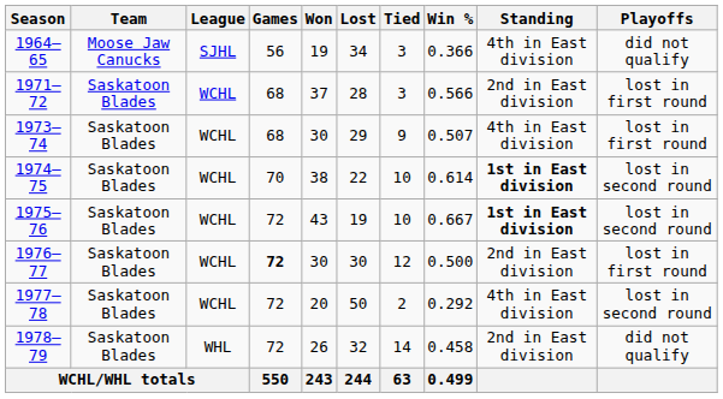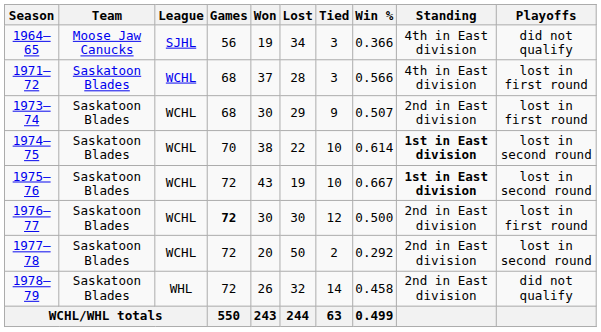 <table class="wikitable">
 <tr>
 <th>Season</th>
 <th>Team</th>
 <th>League</th>
 <th>Games</th>
 <th>Won</th>
 <th>Lost</th>
 <th>Tied</th>
 <th>Win %</th>
 <th>Standing</th>
 <th>Playoffs</th>
 </tr>
 <tr align="center">
 <td><a href='#'>1964–65</a></td>
 <td><a href='#'>Moose Jaw Canucks</a></td>
 <td><a href='#'>SJHL</a></td>
 <td>56</td>
 <td>19</td>
 <td>34</td>
 <td>3</td>
 <td>0.366</td>
 <td>4th in East division</td>
 <td>did not qualify</td>
 </tr>
 <tr align="center">
 <td><a href='#'>1971–72</a></td>
 <td><a href='#'>Saskatoon Blades</a></td>
 <td><a href='#'>WCHL</a></td>
 <td>68</td>
 <td>37</td>
 <td>28</td>
 <td>3</td>
 <td>0.566</td>
-<td>2nd in East division</td>
+<td>4th in East division</td>
 <td>lost in first round</td>
 </tr>
 <tr align="center">
 <td><a href='#'>1973–74</a></td>
 <td>Saskatoon Blades</td>
 <td>WCHL</td>
 <td>68</td>
 <td>30</td>
 <td>29</td>
 <td>9</td>
 <td>0.507</td>
-<td>4th in East division</td>
+<td>2nd in East division</td>
 <td>lost in first round</td>
 </tr>
 <tr align="center">
 <td><a href='#'>1974–75</a></td>
 <td>Saskatoon Blades</td>
 <td>WCHL</td>
 <td>70</td>
 <td>38</td>
 <td>22</td>
 <td>10</td>
 <td>0.614</td>
 <td><strong>1st in East division</strong></td>
 <td>lost in second round</td>
 </tr>
 <tr align="center">
 <td><a href='#'>1975–76</a></td>
 <td>Saskatoon Blades</td>
 <td>WCHL</td>
 <td>72</td>
 <td>43</td>
 <td>19</td>
 <td>10</td>
 <td>0.667</td>
 <td><strong>1st in East division</strong></td>
 <td>lost in second round</td>
 </tr>
 <tr align="center">
 <td><a href='#'>1976–77</a></td>
 <td>Saskatoon Blades</td>
 <td>WCHL</td>
 <td><strong>72</strong></td>
 <td>30</td>
 <td>30</td>
 <td>12</td>
 <td>0.500</td>
 <td>2nd in East division</td>
 <td>lost in first round</td>
 </tr>
 <tr align="center">
 <td><a href='#'>1977–78</a></td>
 <td>Saskatoon Blades</td>
 <td>WCHL</td>
 <td>72</td>
 <td>20</td>
 <td>50</td>
 <td>2</td>
 <td>0.292</td>
-<td>4th in East division</td>
+<td>2nd in East division</td>
 <td>lost in second round</td>
 </tr>
 <tr align="center">
 <td><a href='#'>1978–79</a></td>
 <td>Saskatoon Blades</td>
 <td>WHL</td>
 <td>72</td>
 <td>26</td>
 <td>32</td>
 <td>14</td>
 <td>0.458</td>
 <td>2nd in East division</td>
 <td>did not qualify</td>
 </tr>
 <tr>
 <th colspan="3">WCHL/WHL totals</th>
 <th>550</th>
 <th>243</th>
 <th>244</th>
 <th>63</th>
 <th>0.499</th>
 <th> </th>
 <th> </th>
 </tr>
 </table>
